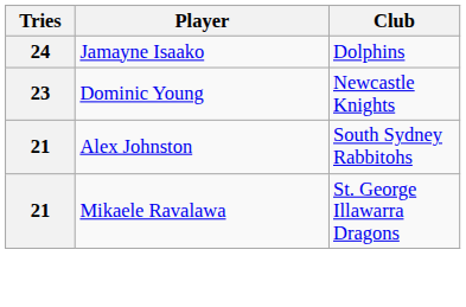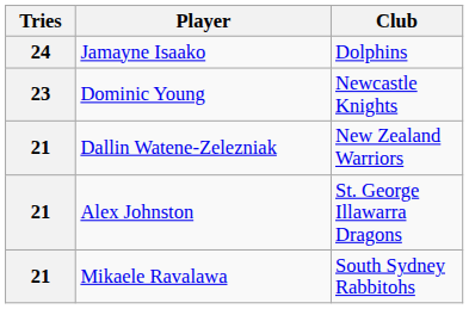 <table class="wikitable" style="text-align:left;">
 <tr>
 <th width=50>Tries</th>
 <th width=200>Player</th>
 <th width=100>Club</th>
 </tr>
 <tr>
 <th>24</th>
 <td><a href='#'>Jamayne Isaako</a></td>
 <td><a href='#'>Dolphins</a></td>
 </tr>
 <tr>
 <th>23</th>
 <td><a href='#'>Dominic Young</a></td>
 <td><a href='#'>Newcastle Knights</a></td>
 </tr>
 <tr>
 <th>21</th>
+<td><a href='#'>Dallin Watene-Zelezniak</a></td>
+<td><a href='#'>New Zealand Warriors</a></td>
+</tr>
+<tr>
+<th>21</th>
 <td><a href='#'>Alex Johnston</a></td>
-<td><a href='#'>South Sydney Rabbitohs</a></td>
+<td><a href='#'>St. George Illawarra Dragons</a></td>
 </tr>
 <tr>
 <th>21</th>
 <td><a href='#'>Mikaele Ravalawa</a></td>
-<td><a href='#'>St. George Illawarra Dragons</a></td>
+<td><a href='#'>South Sydney Rabbitohs</a></td>
 </tr>
 </table>
